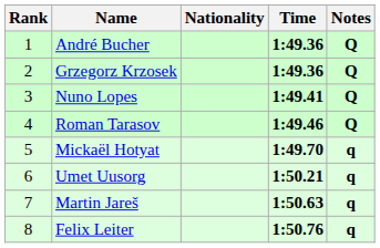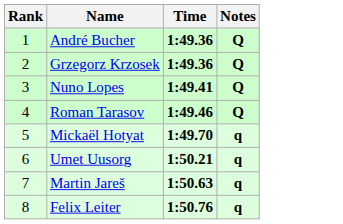 <table class="wikitable sortable" style="text-align:center">
 <tr>
 <th>Rank</th>
 <th>Name</th>
-<th>Nationality</th>
 <th>Time</th>
 <th>Notes</th>
 </tr>
 <tr bgcolor=ccffcc>
 <td>1</td>
 <td align=left><a href='#'>André Bucher</a></td>
-<td align=left></td>
 <td><strong>1:49.36</strong></td>
 <td><strong>Q</strong></td>
 </tr>
 <tr bgcolor=ccffcc>
 <td>2</td>
 <td align=left><a href='#'>Grzegorz Krzosek</a></td>
-<td align=left></td>
 <td><strong>1:49.36</strong></td>
 <td><strong>Q</strong></td>
 </tr>
 <tr bgcolor=ccffcc>
 <td>3</td>
 <td align=left><a href='#'>Nuno Lopes</a></td>
-<td align=left></td>
 <td><strong>1:49.41</strong></td>
 <td><strong>Q</strong></td>
 </tr>
 <tr bgcolor=ccffcc>
 <td>4</td>
 <td align=left><a href='#'>Roman Tarasov</a></td>
-<td align=left></td>
 <td><strong>1:49.46</strong></td>
 <td><strong>Q</strong></td>
 </tr>
 <tr bgcolor=ddffdd>
 <td>5</td>
 <td align=left><a href='#'>Mickaël Hotyat</a></td>
-<td align=left></td>
 <td><strong>1:49.70</strong></td>
 <td><strong>q</strong></td>
 </tr>
 <tr bgcolor=ddffdd>
 <td>6</td>
 <td align=left><a href='#'>Umet Uusorg</a></td>
-<td align=left></td>
 <td><strong>1:50.21</strong></td>
 <td><strong>q</strong></td>
 </tr>
 <tr bgcolor=ddffdd>
 <td>7</td>
 <td align=left><a href='#'>Martin Jareš</a></td>
-<td align=left></td>
 <td><strong>1:50.63</strong></td>
 <td><strong>q</strong></td>
 </tr>
 <tr bgcolor=ddffdd>
 <td>8</td>
 <td align=left><a href='#'>Felix Leiter</a></td>
-<td align=left></td>
 <td><strong>1:50.76</strong></td>
 <td><strong>q</strong></td>
 </tr>
 </table>
